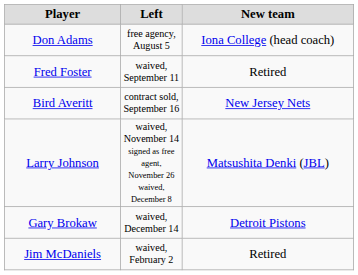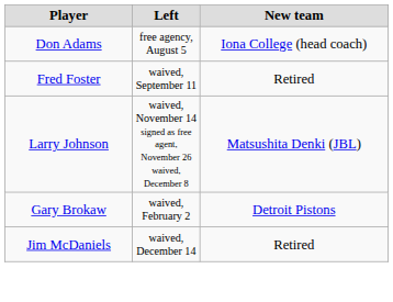 <table class="wikitable" style="text-align: center">
 <tr align="center"  bgcolor="#dddddd">
 <td style="width:140px"><strong>Player</strong></td>
 <td style="width:70px"><strong>Left</strong></td>
 <td style="width:210px"><strong>New team</strong></td>
 </tr>
 <tr style="height:40px">
 <td><a href='#'>Don Adams</a></td>
 <td style="font-size: 80%">free agency, August 5</td>
 <td><a href='#'>Iona College</a> (head coach)</td>
 </tr>
 <tr style="height:40px">
 <td><a href='#'>Fred Foster</a></td>
 <td style="font-size: 80%">waived, September 11</td>
 <td>Retired</td>
 </tr>
 <tr style="height:40px">
-<td><a href='#'>Bird Averitt</a></td>
-<td style="font-size: 80%">contract sold, September 16</td>
-<td><a href='#'>New Jersey Nets</a></td>
-</tr>
-<tr style="height:40px">
 <td><a href='#'>Larry Johnson</a></td>
 <td style="font-size: 80%">waived, November 14<br><small>signed as free agent, November 26 <br>waived, December 8</small></td>
 <td><a href='#'>Matsushita Denki</a> (<a href='#'>JBL</a>)</td>
 </tr>
 <tr style="height:40px">
 <td><a href='#'>Gary Brokaw</a></td>
-<td style="font-size: 80%">waived, December 14</td>
+<td style="font-size: 80%">waived, February 2</td>
 <td><a href='#'>Detroit Pistons</a></td>
 </tr>
 <tr style="height:40px">
 <td><a href='#'>Jim McDaniels</a></td>
-<td style="font-size: 80%">waived, February 2</td>
+<td style="font-size: 80%">waived, December 14</td>
 <td>Retired</td>
 </tr>
 </table>
